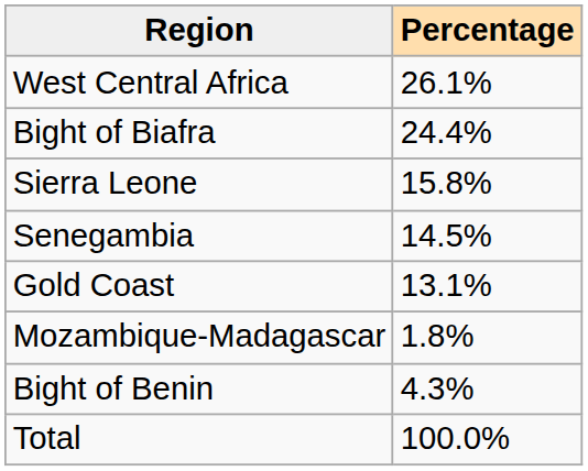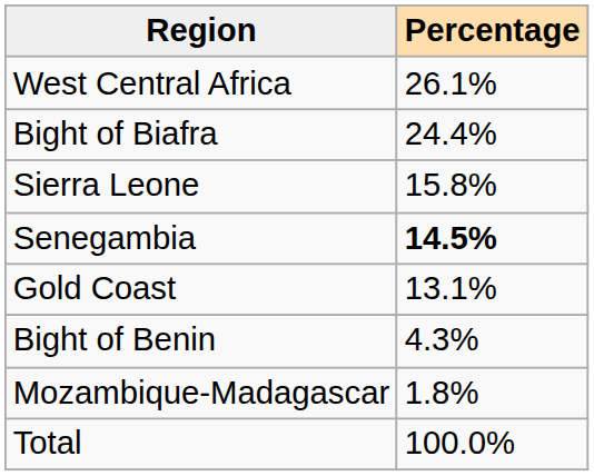 <table class="wikitable">
 <tr>
 <th style="background:#efefef;">Region</th>
 <th style="background:#ffdead;">Percentage</th>
 </tr>
 <tr>
 <td>West Central Africa</td>
 <td>26.1%</td>
 </tr>
 <tr>
 <td>Bight of Biafra</td>
 <td>24.4%</td>
 </tr>
 <tr>
 <td>Sierra Leone</td>
 <td>15.8%</td>
 </tr>
 <tr>
 <td>Senegambia</td>
-<td>14.5%</td>
+<td><strong>14.5%</strong></td>
 </tr>
 <tr>
 <td>Gold Coast</td>
 <td>13.1%</td>
 </tr>
 <tr>
+<td>Bight of Benin</td>
+<td>4.3%</td>
+</tr>
+<tr>
 <td>Mozambique-Madagascar</td>
 <td>1.8%</td>
-</tr>
-<tr>
-<td>Bight of Benin</td>
-<td>4.3%</td>
 </tr>
 <tr>
 <td>Total</td>
 <td>100.0%</td>
 </tr>
 </table>
